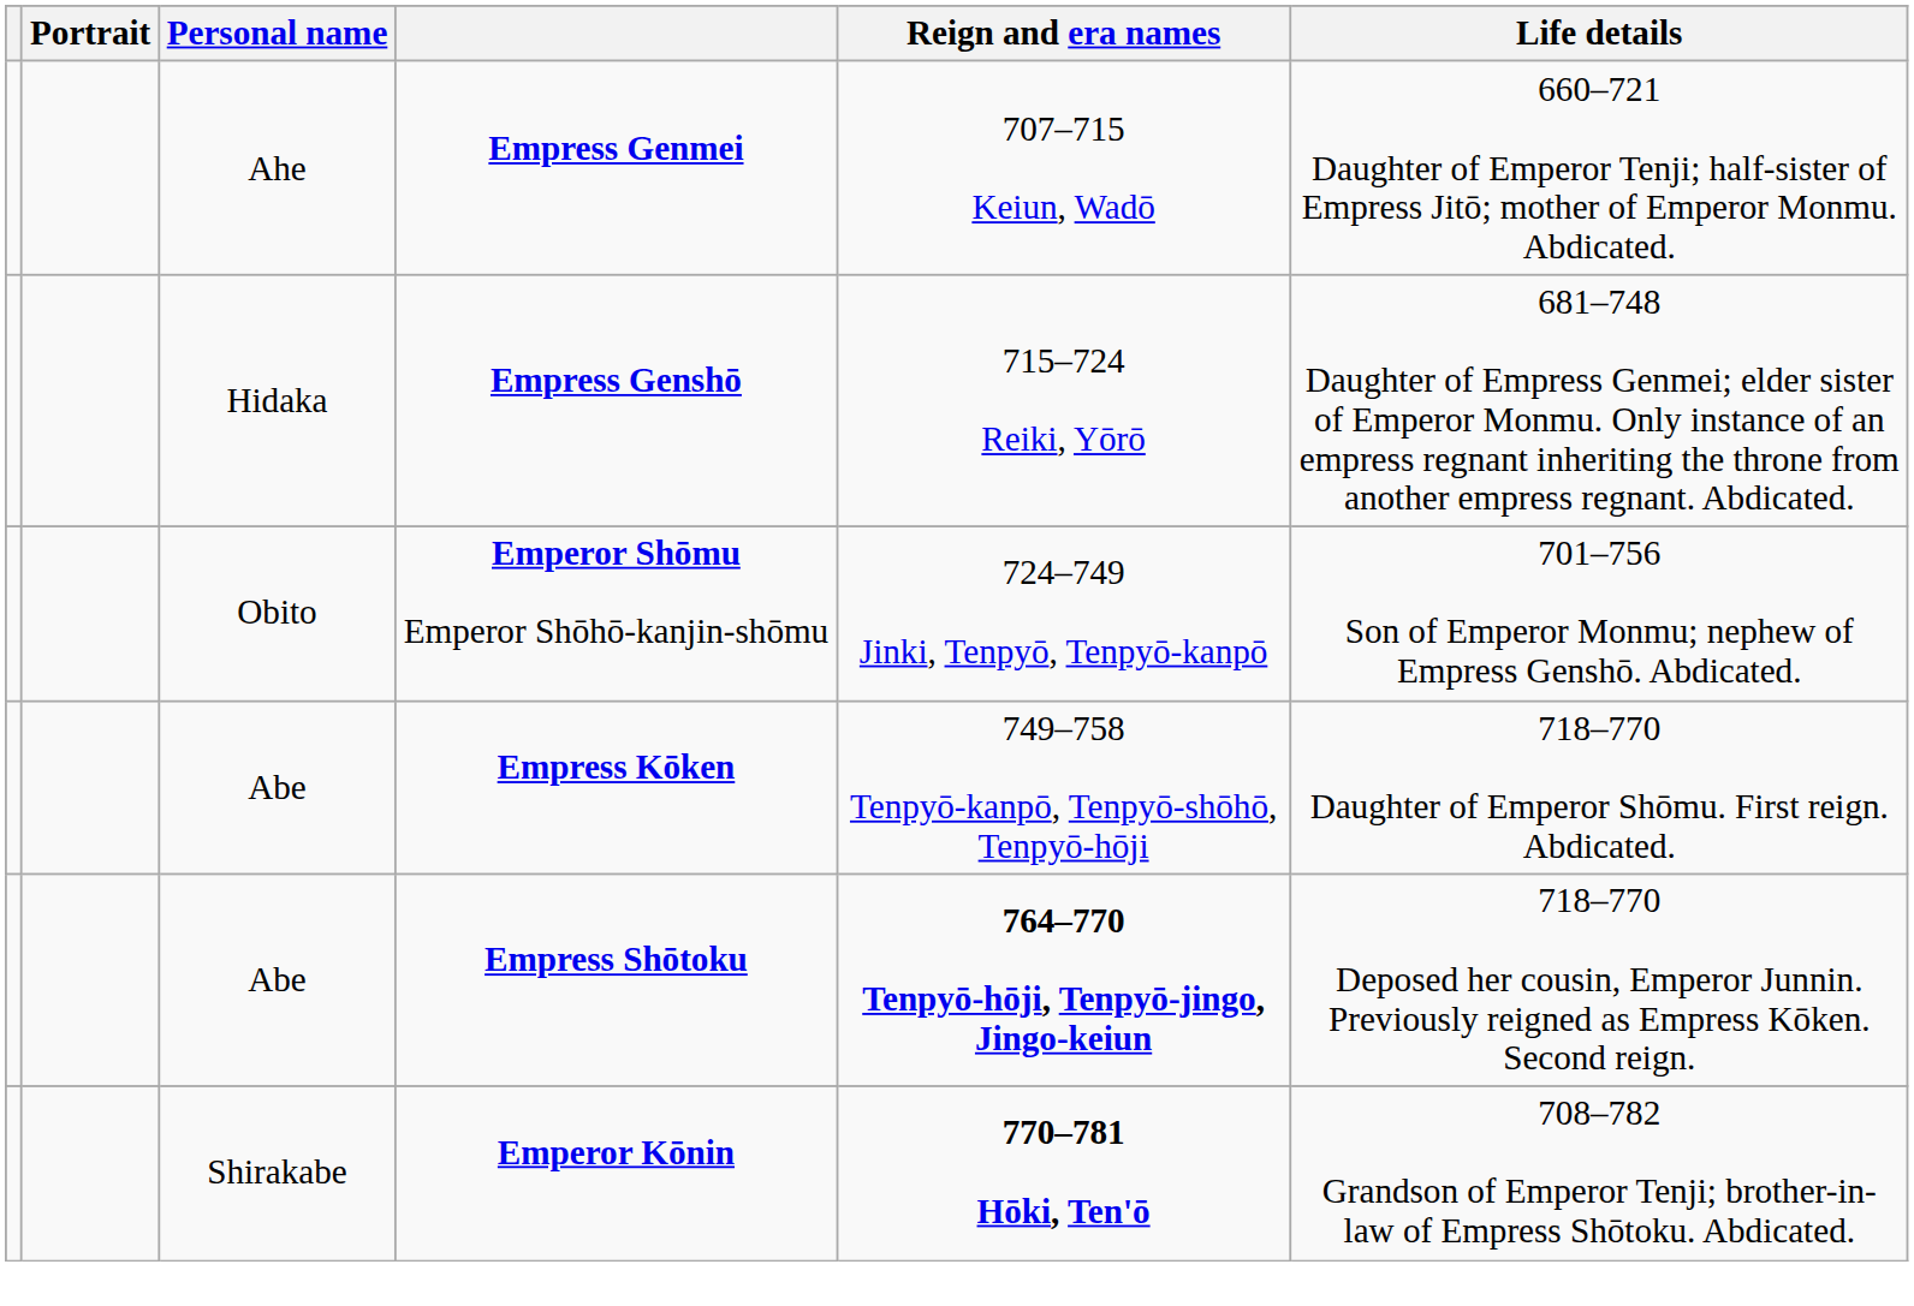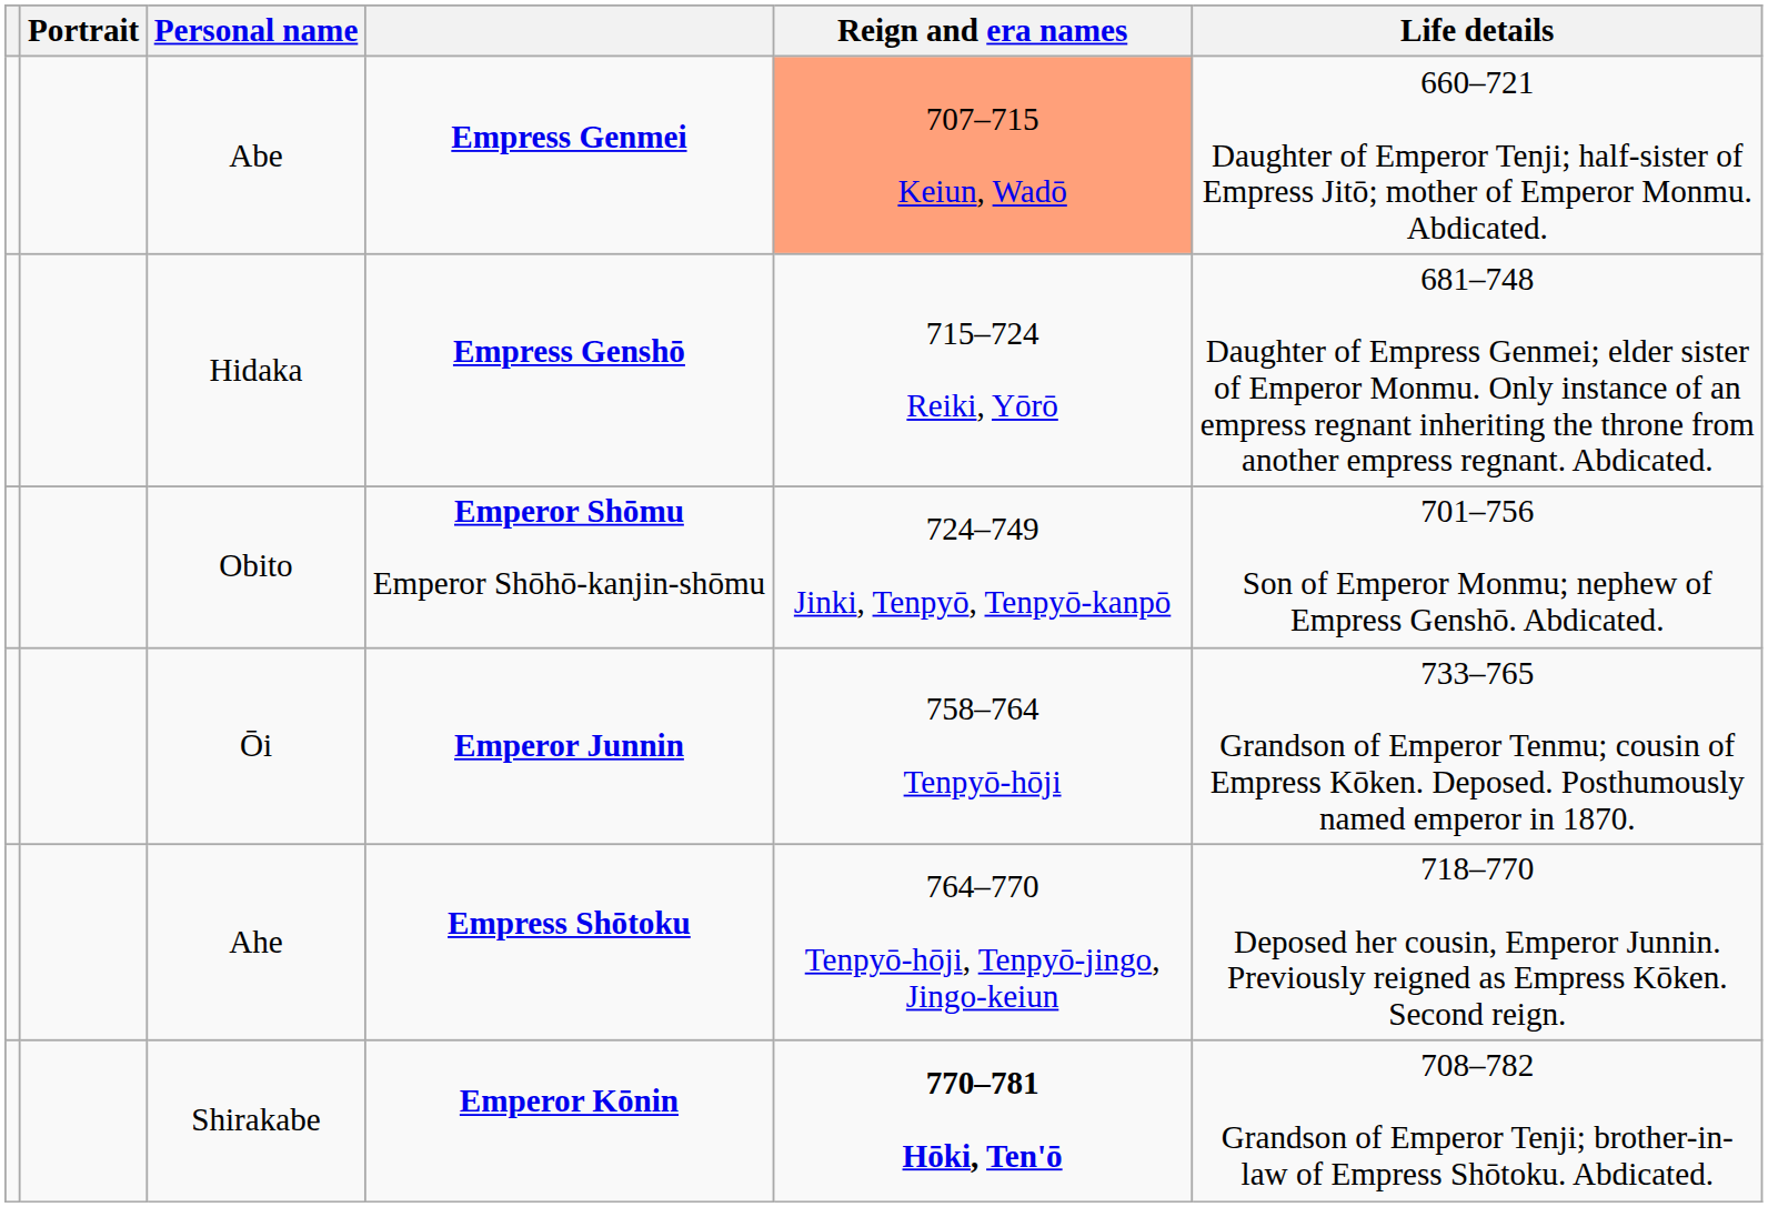 <table class="wikitable mw-collapsible" style="text-align:center">
 <tr>
 <th scope="col"></th>
 <th class="unsortable">Portrait</th>
 <th scope="col"><a href='#'>Personal name</a></th>
 <th scope="col"></th>
 <th scope="col" width="200px" class="unsortable">Reign and <a href='#'>era names</a></th>
 <th scope="col" width="275px" class="unsortable">Life details</th>
 </tr>
 <tr>
 <td></td>
 <td></td>
-<td>Ahe<br></td>
+<td>Abe<br></td>
 <td><strong><a href='#'>Empress Genmei</a></strong><br><br></td>
-<td>707–715<br><br><a href='#'>Keiun</a>, <a href='#'>Wadō</a></td>
+<td style="background: lightsalmon;">707–715<br><br><a href='#'>Keiun</a>, <a href='#'>Wadō</a></td>
 <td>660–721<br><br>Daughter of Emperor Tenji; half-sister of Empress Jitō; mother of Emperor Monmu. Abdicated.<strong></strong></td>
 </tr>
 <tr>
 <td></td>
 <td></td>
 <td>Hidaka<br></td>
 <td><strong><a href='#'>Empress Genshō</a></strong><br><br></td>
 <td>715–724<br><br><a href='#'>Reiki</a>, <a href='#'>Yōrō</a></td>
 <td>681–748<br><br>Daughter of Empress Genmei; elder sister of Emperor Monmu. Only instance of an empress regnant inheriting the throne from another empress regnant. Abdicated.<strong></strong></td>
 </tr>
 <tr>
 <td></td>
 <td></td>
 <td>Obito<br></td>
 <td><strong><a href='#'>Emperor Shōmu</a></strong><br><br>Emperor Shōhō-kanjin-shōmu <br><br></td>
 <td>724–749<br><br><a href='#'>Jinki</a>, <a href='#'>Tenpyō</a>, <a href='#'>Tenpyō-kanpō</a></td>
 <td>701–756<br><br>Son of Emperor Monmu; nephew of Empress Genshō. Abdicated.<strong></strong></td>
 </tr>
 <tr>
 <td></td>
 <td></td>
-<td>Abe<br></td>
-<td><strong><a href='#'>Empress Kōken</a></strong><br><br></td>
-<td>749–758<br><br><a href='#'>Tenpyō-kanpō</a>, <a href='#'>Tenpyō-shōhō</a>, <a href='#'>Tenpyō-hōji</a></td>
-<td>718–770<br><br>Daughter of Emperor Shōmu. First reign. Abdicated.<strong></strong></td>
+<td>Ōi<br></td>
+<td><strong><a href='#'>Emperor Junnin</a></strong><br></td>
+<td>758–764<br><br><a href='#'>Tenpyō-hōji</a></td>
+<td>733–765<br><br>Grandson of Emperor Tenmu; cousin of Empress Kōken. Deposed. Posthumously named emperor in 1870.<strong></strong></td>
 </tr>
 <tr>
 <td></td>
 <td></td>
-<td>Abe<br></td>
+<td>Ahe<br></td>
 <td><strong><a href='#'>Empress Shōtoku</a></strong><br><br></td>
-<td><strong>764–770<br><br><a href='#'>Tenpyō-hōji</a>, <a href='#'>Tenpyō-jingo</a>, <a href='#'>Jingo-keiun</a></strong></td>
+<td>764–770<br><br><a href='#'>Tenpyō-hōji</a>, <a href='#'>Tenpyō-jingo</a>, <a href='#'>Jingo-keiun</a></td>
 <td>718–770<br><br>Deposed her cousin, Emperor Junnin. Previously reigned as Empress Kōken. Second reign.<strong></strong></td>
 </tr>
 <tr>
 <td></td>
 <td></td>
 <td>Shirakabe<br></td>
 <td><strong><a href='#'>Emperor Kōnin</a></strong><br><br></td>
 <td><strong>770–781<br><br><a href='#'>Hōki</a>, <a href='#'>Ten'ō</a></strong></td>
 <td>708–782<br><br>Grandson of Emperor Tenji; brother-in-law of Empress Shōtoku. Abdicated.<strong></strong></td>
 </tr>
 </table>
